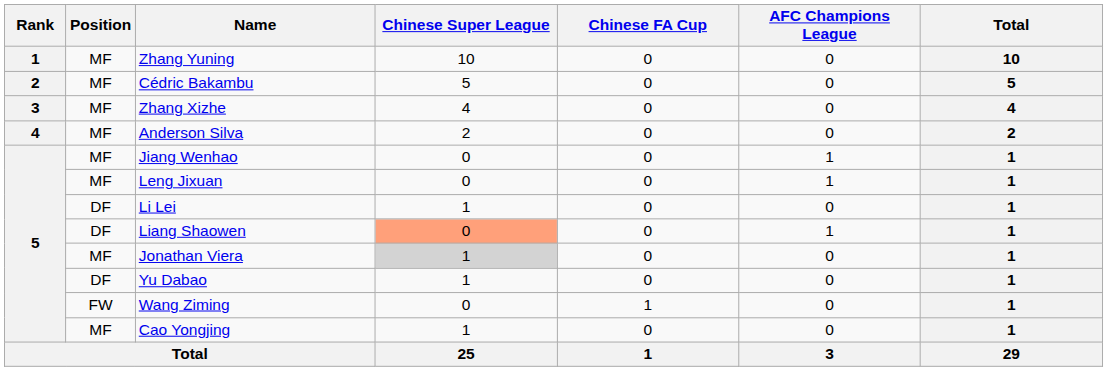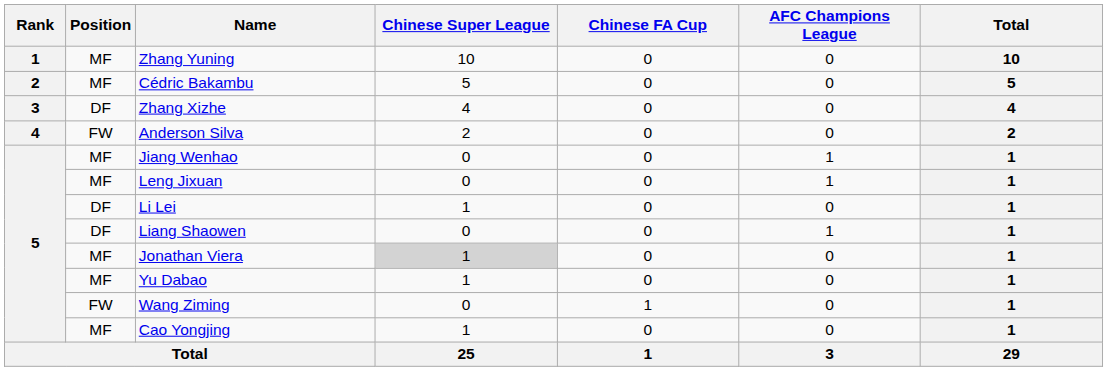 <table class="wikitable" style="text-align: center;">
 <tr>
 <th style="width:56px;">Rank</th>
 <th style="width:64px;">Position</th>
 <th style="width:240px;">Name</th>
 <th style="width:180px;"><a href='#'>Chinese Super League</a></th>
 <th style="width:180px;"><a href='#'>Chinese FA Cup</a></th>
 <th style="width:180px;"><a href='#'>AFC Champions League</a></th>
 <th style="width:180px;"><strong>Total</strong></th>
 </tr>
 <tr>
 <th>1</th>
 <td>MF</td>
 <td align="left"> <a href='#'>Zhang Yuning</a></td>
 <td>10</td>
 <td>0</td>
 <td>0</td>
 <th>10</th>
 </tr>
 <tr>
 <th>2</th>
 <td>MF</td>
 <td align="left"> <a href='#'>Cédric Bakambu</a></td>
 <td>5</td>
 <td>0</td>
 <td>0</td>
 <th>5</th>
 </tr>
 <tr>
 <th>3</th>
-<td>MF</td>
+<td>DF</td>
 <td align="left"> <a href='#'>Zhang Xizhe</a></td>
 <td>4</td>
 <td>0</td>
 <td>0</td>
 <th>4</th>
 </tr>
 <tr>
 <th>4</th>
-<td>MF</td>
+<td>FW</td>
 <td align="left"> <a href='#'>Anderson Silva</a></td>
 <td>2</td>
 <td>0</td>
 <td>0</td>
 <th>2</th>
 </tr>
 <tr>
 <th rowspan=8>5</th>
 <td>MF</td>
 <td align="left"> <a href='#'>Jiang Wenhao</a></td>
 <td>0</td>
 <td>0</td>
 <td>1</td>
 <th>1</th>
 </tr>
 <tr>
 <td>MF</td>
 <td align="left"> <a href='#'>Leng Jixuan</a></td>
 <td>0</td>
 <td>0</td>
 <td>1</td>
 <th>1</th>
 </tr>
 <tr>
 <td>DF</td>
 <td align="left"> <a href='#'>Li Lei</a></td>
 <td>1</td>
 <td>0</td>
 <td>0</td>
 <th>1</th>
 </tr>
 <tr>
 <td>DF</td>
 <td align="left"> <a href='#'>Liang Shaowen</a></td>
-<td style="background: lightsalmon;">0</td>
+<td>0</td>
 <td>0</td>
 <td>1</td>
 <th>1</th>
 </tr>
 <tr>
 <td>MF</td>
 <td align="left"> <a href='#'>Jonathan Viera</a></td>
 <td style="background: lightgrey;">1</td>
 <td>0</td>
 <td>0</td>
 <th>1</th>
 </tr>
 <tr>
-<td>DF</td>
+<td>MF</td>
 <td align="left"> <a href='#'>Yu Dabao</a></td>
 <td>1</td>
 <td>0</td>
 <td>0</td>
 <th>1</th>
 </tr>
 <tr>
 <td>FW</td>
 <td align="left"> <a href='#'>Wang Ziming</a></td>
 <td>0</td>
 <td>1</td>
 <td>0</td>
 <th>1</th>
 </tr>
 <tr>
 <td>MF</td>
 <td align="left"> <a href='#'>Cao Yongjing</a></td>
 <td>1</td>
 <td>0</td>
 <td>0</td>
 <th>1</th>
 </tr>
 <tr>
 <th colspan="3"><strong>Total</strong></th>
 <th>25</th>
 <th>1</th>
 <th>3</th>
 <th>29</th>
 </tr>
 </table>
